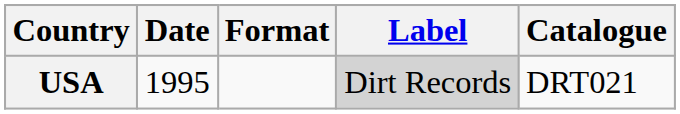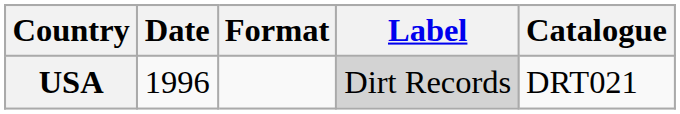 <table class="wikitable plainrowheaders">
 <tr>
 <th scope="col">Country</th>
 <th scope="col">Date</th>
 <th scope="col">Format</th>
 <th scope="col"><a href='#'>Label</a></th>
 <th scope="col">Catalogue</th>
 </tr>
 <tr>
 <th scope="row">USA</th>
-<td>1995</td>
+<td>1996</td>
 <td></td>
 <td style="background: lightgrey;">Dirt Records</td>
 <td>DRT021</td>
 </tr>
 </table>
